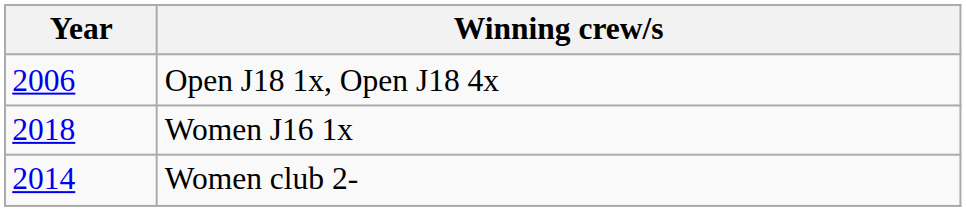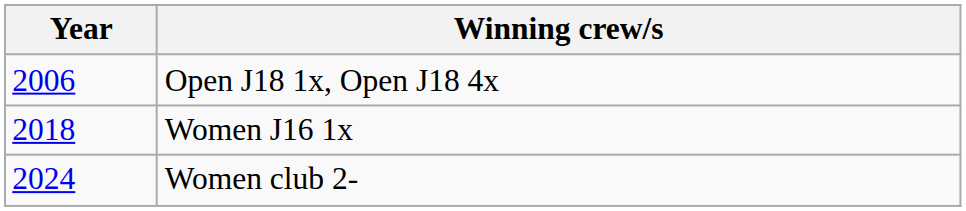 <table class="wikitable">
 <tr>
 <th width=70>Year</th>
 <th width=400>Winning crew/s</th>
 </tr>
 <tr>
 <td><a href='#'>2006</a></td>
 <td>Open J18 1x, Open J18 4x </td>
 </tr>
 <tr>
 <td><a href='#'>2018</a></td>
 <td>Women J16 1x </td>
 </tr>
 <tr>
-<td><a href='#'>2014</a></td>
+<td><a href='#'>2024</a></td>
 <td>Women club 2-</td>
 </tr>
 </table>
